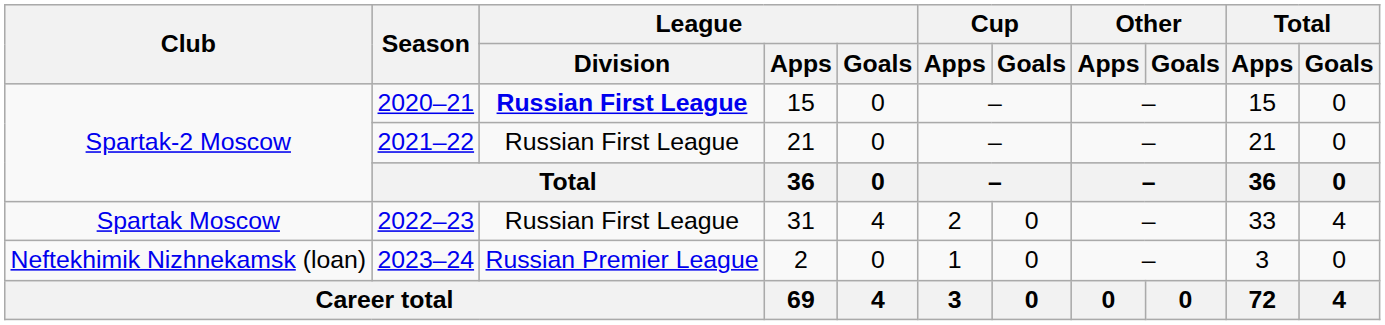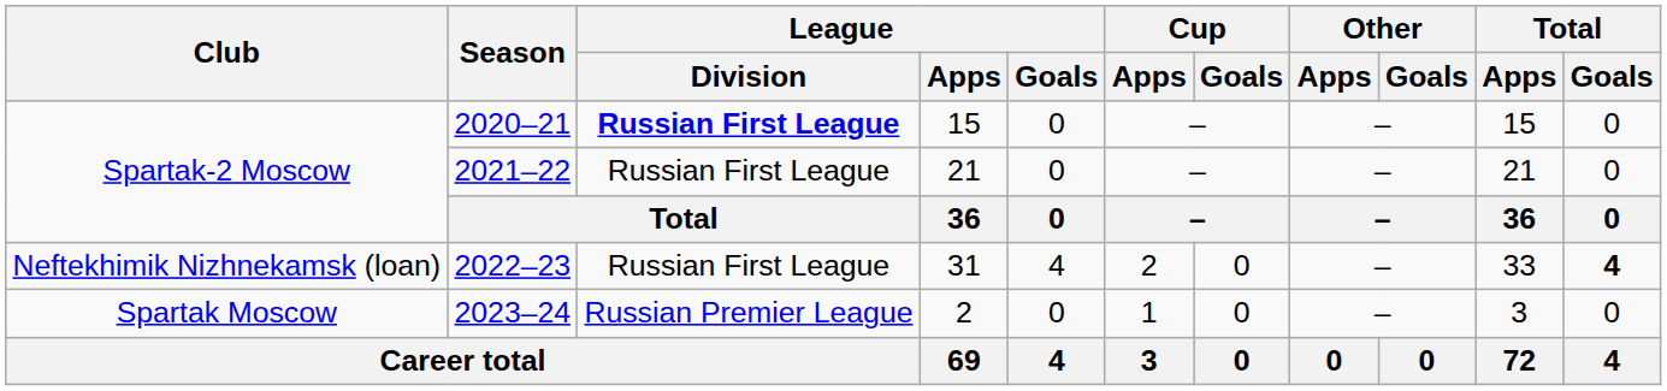 <table class="wikitable" style="text-align: center;">
 <tr>
 <th rowspan=2>Club</th>
 <th rowspan=2>Season</th>
 <th colspan=3>League</th>
 <th colspan=2>Cup</th>
 <th colspan=2>Other</th>
 <th colspan=2>Total</th>
 </tr>
 <tr>
 <th>Division</th>
 <th>Apps</th>
 <th>Goals</th>
 <th>Apps</th>
 <th>Goals</th>
 <th>Apps</th>
 <th>Goals</th>
 <th>Apps</th>
 <th>Goals</th>
 </tr>
 <tr>
 <td rowspan="3"><a href='#'>Spartak-2 Moscow</a></td>
 <td><a href='#'>2020–21</a></td>
 <td><strong><a href='#'>Russian First League</a></strong></td>
 <td>15</td>
 <td>0</td>
 <td colspan="2">–</td>
 <td colspan="2">–</td>
 <td>15</td>
 <td>0</td>
 </tr>
 <tr>
 <td><a href='#'>2021–22</a></td>
 <td>Russian First League</td>
 <td>21</td>
 <td>0</td>
 <td colspan="2">–</td>
 <td colspan="2">–</td>
 <td>21</td>
 <td>0</td>
 </tr>
 <tr>
 <th colspan="2">Total</th>
 <th>36</th>
 <th>0</th>
 <th colspan="2">–</th>
 <th colspan="2">–</th>
 <th>36</th>
 <th>0</th>
 </tr>
 <tr>
-<td><a href='#'>Spartak Moscow</a></td>
+<td><a href='#'>Neftekhimik Nizhnekamsk</a> (loan)</td>
 <td><a href='#'>2022–23</a></td>
 <td>Russian First League</td>
 <td>31</td>
 <td>4</td>
 <td>2</td>
 <td>0</td>
 <td colspan="2">–</td>
 <td>33</td>
-<td>4</td>
+<td><strong>4</strong></td>
 </tr>
 <tr>
-<td><a href='#'>Neftekhimik Nizhnekamsk</a> (loan)</td>
+<td><a href='#'>Spartak Moscow</a></td>
 <td><a href='#'>2023–24</a></td>
 <td><a href='#'>Russian Premier League</a></td>
 <td>2</td>
 <td>0</td>
 <td>1</td>
 <td>0</td>
 <td colspan="2">–</td>
 <td>3</td>
 <td>0</td>
 </tr>
 <tr>
 <th colspan="3">Career total</th>
 <th>69</th>
 <th>4</th>
 <th>3</th>
 <th>0</th>
 <th>0</th>
 <th>0</th>
 <th>72</th>
 <th>4</th>
 </tr>
 </table>
